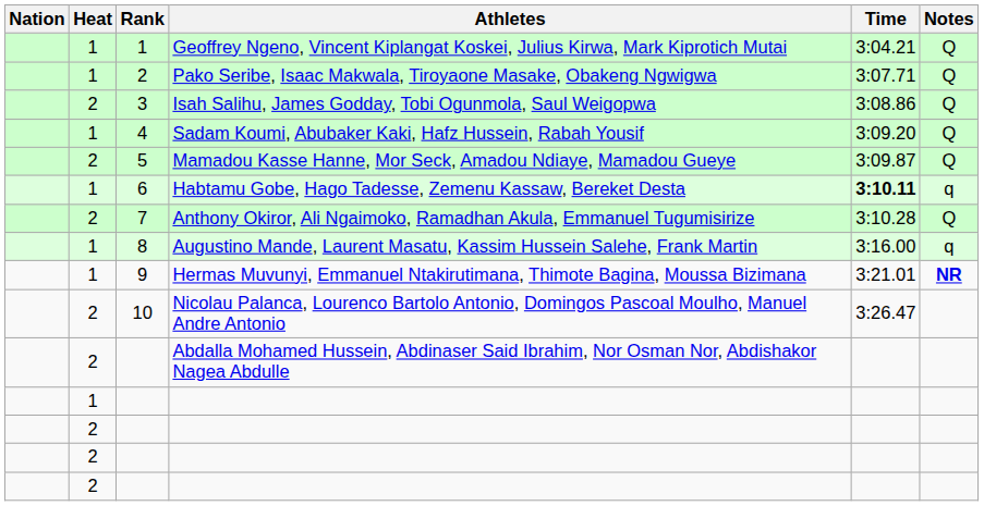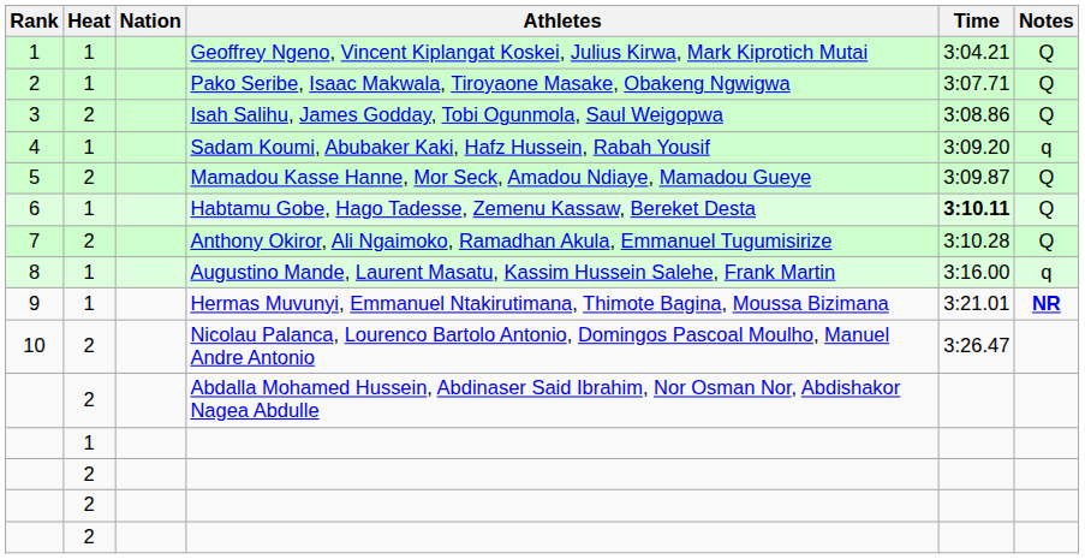 <table class="wikitable sortable" style="text-align:center">
 <tr>
+<th>Rank</th>
+<th>Heat</th>
 <th>Nation</th>
-<th>Heat</th>
-<th>Rank</th>
 <th>Athletes</th>
 <th>Time</th>
 <th>Notes</th>
 </tr>
 <tr bgcolor=ccffcc>
-<td align=left></td>
 <td>1</td>
 <td>1</td>
+<td align=left></td>
 <td align=left><a href='#'>Geoffrey Ngeno</a>, <a href='#'>Vincent Kiplangat Koskei</a>, <a href='#'>Julius Kirwa</a>, <a href='#'>Mark Kiprotich Mutai</a></td>
 <td>3:04.21</td>
 <td>Q</td>
 </tr>
 <tr bgcolor=ccffcc>
+<td>2</td>
+<td>1</td>
 <td align=left></td>
-<td>1</td>
-<td>2</td>
 <td align=left><a href='#'>Pako Seribe</a>, <a href='#'>Isaac Makwala</a>, <a href='#'>Tiroyaone Masake</a>, <a href='#'>Obakeng Ngwigwa</a></td>
 <td>3:07.71</td>
 <td>Q</td>
 </tr>
 <tr bgcolor=ccffcc>
+<td>3</td>
+<td>2</td>
 <td align=left></td>
-<td>2</td>
-<td>3</td>
 <td align=left><a href='#'>Isah Salihu</a>, <a href='#'>James Godday</a>, <a href='#'>Tobi Ogunmola</a>, <a href='#'>Saul Weigopwa</a></td>
 <td>3:08.86</td>
 <td>Q</td>
 </tr>
 <tr bgcolor=ccffcc>
+<td>4</td>
+<td>1</td>
 <td align=left></td>
-<td>1</td>
-<td>4</td>
 <td align=left><a href='#'>Sadam Koumi</a>, <a href='#'>Abubaker Kaki</a>, <a href='#'>Hafz Hussein</a>, <a href='#'>Rabah Yousif</a></td>
 <td>3:09.20</td>
-<td>Q</td>
+<td>q</td>
 </tr>
 <tr bgcolor=ccffcc>
+<td>5</td>
+<td>2</td>
 <td align=left></td>
-<td>2</td>
-<td>5</td>
 <td align=left><a href='#'>Mamadou Kasse Hanne</a>, <a href='#'>Mor Seck</a>, <a href='#'>Amadou Ndiaye</a>, <a href='#'>Mamadou Gueye</a></td>
 <td>3:09.87</td>
 <td>Q</td>
 </tr>
 <tr bgcolor=ddffdd>
+<td>6</td>
+<td>1</td>
 <td align=left></td>
-<td>1</td>
-<td>6</td>
 <td align=left><a href='#'>Habtamu Gobe</a>, <a href='#'>Hago Tadesse</a>, <a href='#'>Zemenu Kassaw</a>, <a href='#'>Bereket Desta</a></td>
 <td><strong>3:10.11</strong></td>
-<td>q</td>
+<td>Q</td>
 </tr>
 <tr bgcolor=ccffcc>
+<td>7</td>
+<td>2</td>
 <td align=left></td>
-<td>2</td>
-<td>7</td>
 <td align=left><a href='#'>Anthony Okiror</a>, <a href='#'>Ali Ngaimoko</a>, <a href='#'>Ramadhan Akula</a>, <a href='#'>Emmanuel Tugumisirize</a></td>
 <td>3:10.28</td>
 <td>Q</td>
 </tr>
 <tr bgcolor=ddffdd>
+<td>8</td>
+<td>1</td>
 <td align=left></td>
-<td>1</td>
-<td>8</td>
 <td align=left><a href='#'>Augustino Mande</a>, <a href='#'>Laurent Masatu</a>, <a href='#'>Kassim Hussein Salehe</a>, <a href='#'>Frank Martin</a></td>
 <td>3:16.00</td>
 <td>q</td>
 </tr>
 <tr>
+<td>9</td>
+<td>1</td>
 <td align=left></td>
-<td>1</td>
-<td>9</td>
 <td align=left><a href='#'>Hermas Muvunyi</a>, <a href='#'>Emmanuel Ntakirutimana</a>, <a href='#'>Thimote Bagina</a>, <a href='#'>Moussa Bizimana</a></td>
 <td>3:21.01</td>
 <td><strong><a href='#'>NR</a></strong></td>
 </tr>
 <tr>
+<td>10</td>
+<td>2</td>
 <td align=left></td>
-<td>2</td>
-<td>10</td>
 <td align=left><a href='#'>Nicolau Palanca</a>, <a href='#'>Lourenco Bartolo Antonio</a>, <a href='#'>Domingos Pascoal Moulho</a>, <a href='#'>Manuel Andre Antonio</a></td>
 <td>3:26.47</td>
 <td></td>
 </tr>
 <tr>
+<td></td>
+<td>2</td>
 <td align=left></td>
-<td>2</td>
-<td></td>
 <td align=left><a href='#'>Abdalla Mohamed Hussein</a>, <a href='#'>Abdinaser Said Ibrahim</a>, <a href='#'>Nor Osman Nor</a>, <a href='#'>Abdishakor Nagea Abdulle</a></td>
 <td></td>
 <td></td>
 </tr>
 <tr>
+<td></td>
+<td>1</td>
 <td align=left></td>
-<td>1</td>
-<td></td>
 <td align=left></td>
 <td></td>
 <td></td>
 </tr>
 <tr>
+<td></td>
+<td>2</td>
 <td align=left></td>
-<td>2</td>
-<td></td>
 <td align=left></td>
 <td></td>
 <td></td>
 </tr>
 <tr>
+<td></td>
+<td>2</td>
 <td align=left></td>
-<td>2</td>
-<td></td>
 <td align=left></td>
 <td></td>
 <td></td>
 </tr>
 <tr>
+<td></td>
+<td>2</td>
 <td align=left></td>
-<td>2</td>
-<td></td>
 <td align=left></td>
 <td></td>
 <td></td>
 </tr>
 </table>
